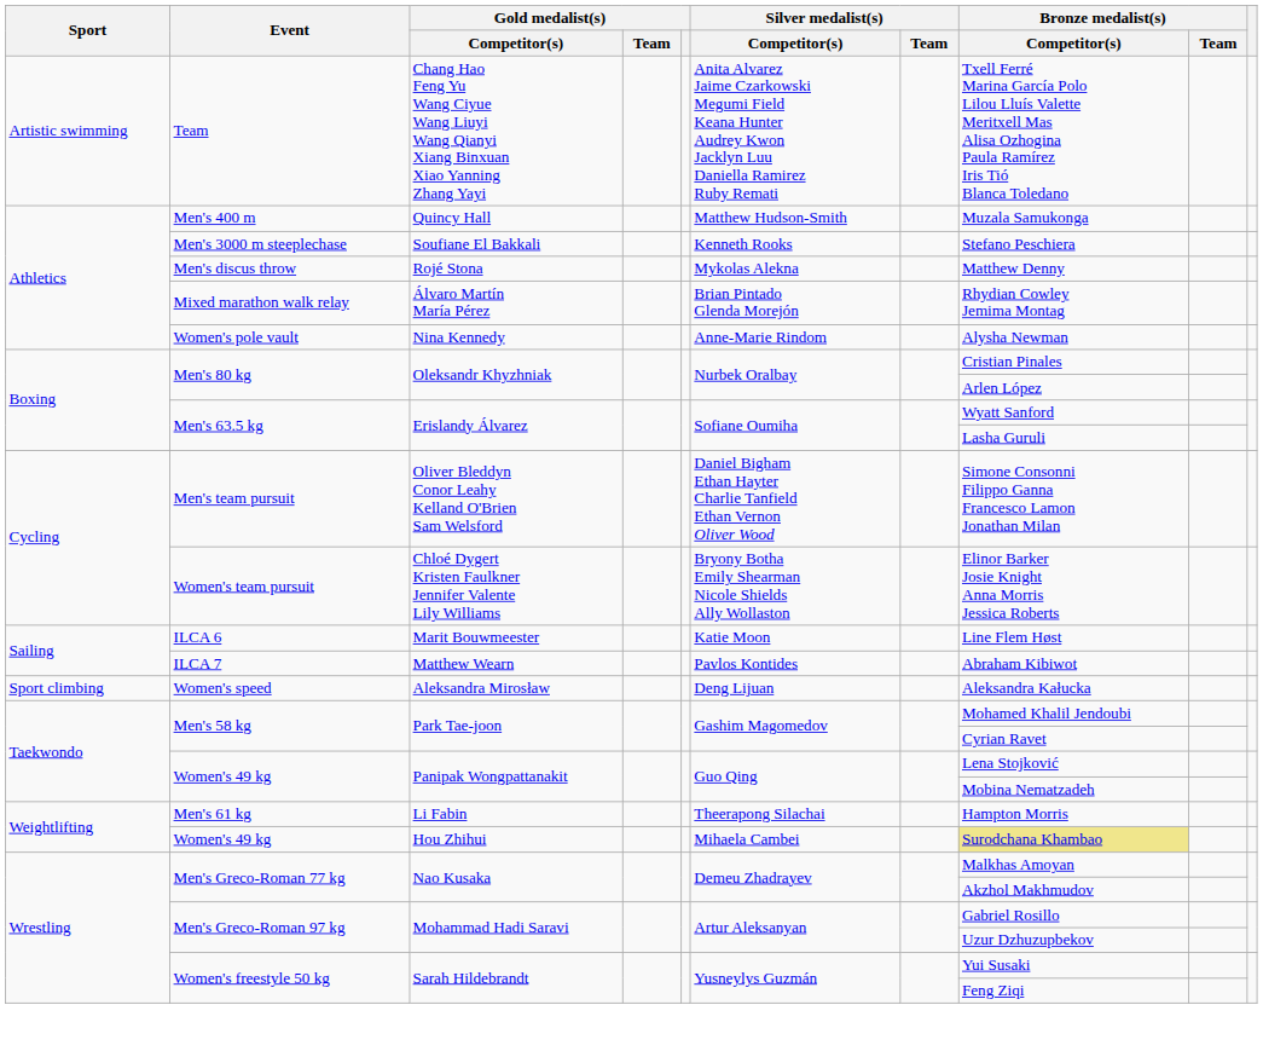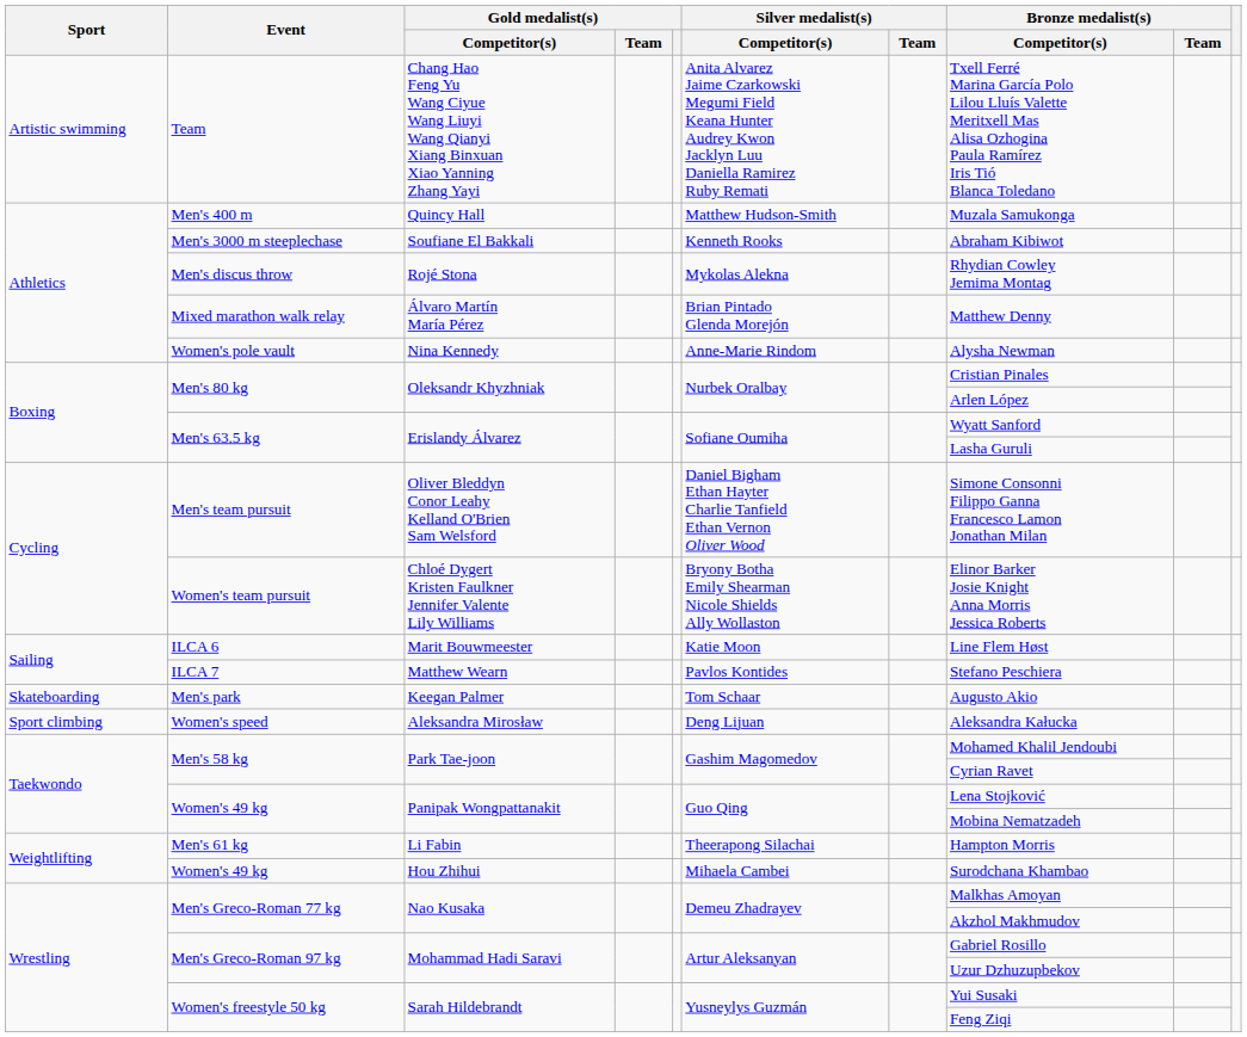 <table class="wikitable" style="width:100%;">
 <tr>
 <th rowspan="2">Sport</th>
 <th rowspan="2">Event</th>
 <th colspan="3">Gold medalist(s)</th>
 <th colspan="2">Silver medalist(s)</th>
 <th colspan="2">Bronze medalist(s)</th>
 <th rowspan="2"></th>
 </tr>
 <tr>
 <th>Competitor(s)</th>
 <th>Team</th>
 <th></th>
 <th>Competitor(s)</th>
 <th>Team</th>
 <th>Competitor(s)</th>
 <th>Team</th>
 </tr>
 <tr>
 <td><a href='#'>Artistic swimming</a></td>
 <td><a href='#'>Team</a></td>
 <td><a href='#'>Chang Hao</a><br><a href='#'>Feng Yu</a><br><a href='#'>Wang Ciyue</a><br><a href='#'>Wang Liuyi</a><br><a href='#'>Wang Qianyi</a><br><a href='#'>Xiang Binxuan</a><br><a href='#'>Xiao Yanning</a><br><a href='#'>Zhang Yayi</a></td>
 <td></td>
 <td></td>
 <td><a href='#'>Anita Alvarez</a><br><a href='#'>Jaime Czarkowski</a><br><a href='#'>Megumi Field</a><br><a href='#'>Keana Hunter</a><br><a href='#'>Audrey Kwon</a><br><a href='#'>Jacklyn Luu</a><br><a href='#'>Daniella Ramirez</a><br><a href='#'>Ruby Remati</a></td>
 <td></td>
 <td><a href='#'>Txell Ferré</a><br><a href='#'>Marina García Polo</a><br><a href='#'>Lilou Lluís Valette</a><br><a href='#'>Meritxell Mas</a><br><a href='#'>Alisa Ozhogina</a><br><a href='#'>Paula Ramírez</a><br><a href='#'>Iris Tió</a><br><a href='#'>Blanca Toledano</a></td>
 <td></td>
 <td></td>
 </tr>
 <tr>
 <td rowspan="5"><a href='#'>Athletics</a></td>
 <td><a href='#'>Men's 400 m</a></td>
 <td><a href='#'>Quincy Hall</a></td>
 <td></td>
 <td></td>
 <td><a href='#'>Matthew Hudson-Smith</a></td>
 <td></td>
 <td><a href='#'>Muzala Samukonga</a></td>
 <td></td>
 <td></td>
 </tr>
 <tr>
 <td><a href='#'>Men's 3000 m steeplechase</a></td>
 <td><a href='#'>Soufiane El Bakkali</a></td>
 <td></td>
 <td></td>
 <td><a href='#'>Kenneth Rooks</a></td>
 <td></td>
-<td><a href='#'>Stefano Peschiera</a></td>
+<td><a href='#'>Abraham Kibiwot</a></td>
 <td></td>
 <td></td>
 </tr>
 <tr>
 <td><a href='#'>Men's discus throw</a></td>
 <td><a href='#'>Rojé Stona</a></td>
 <td></td>
 <td></td>
 <td><a href='#'>Mykolas Alekna</a></td>
 <td></td>
-<td><a href='#'>Matthew Denny</a></td>
+<td><a href='#'>Rhydian Cowley</a> <br> <a href='#'>Jemima Montag</a></td>
 <td></td>
 <td></td>
 </tr>
 <tr>
 <td><a href='#'>Mixed marathon walk relay</a></td>
 <td><a href='#'>Álvaro Martín</a> <br> <a href='#'>María Pérez</a></td>
 <td></td>
 <td></td>
 <td><a href='#'>Brian Pintado</a> <br> <a href='#'>Glenda Morejón</a></td>
 <td></td>
-<td><a href='#'>Rhydian Cowley</a> <br> <a href='#'>Jemima Montag</a></td>
+<td><a href='#'>Matthew Denny</a></td>
 <td></td>
 <td></td>
 </tr>
 <tr>
 <td><a href='#'>Women's pole vault</a></td>
 <td><a href='#'>Nina Kennedy</a></td>
 <td></td>
 <td></td>
 <td><a href='#'>Anne-Marie Rindom</a></td>
 <td></td>
 <td><a href='#'>Alysha Newman</a></td>
 <td></td>
 <td></td>
 </tr>
 <tr>
 <td rowspan="4"><a href='#'>Boxing</a></td>
 <td rowspan="2"><a href='#'>Men's 80 kg</a></td>
 <td rowspan="2"><a href='#'>Oleksandr Khyzhniak</a></td>
 <td rowspan="2"></td>
 <td rowspan="2"></td>
 <td rowspan="2"><a href='#'>Nurbek Oralbay</a></td>
 <td rowspan="2"></td>
 <td><a href='#'>Cristian Pinales</a></td>
 <td></td>
 <td rowspan="2"></td>
 </tr>
 <tr>
 <td><a href='#'>Arlen López</a></td>
 <td></td>
 </tr>
 <tr>
 <td rowspan="2"><a href='#'>Men's 63.5 kg</a></td>
 <td rowspan="2"><a href='#'>Erislandy Álvarez</a></td>
 <td rowspan="2"></td>
 <td rowspan="2"></td>
 <td rowspan="2"><a href='#'>Sofiane Oumiha</a></td>
 <td rowspan="2"></td>
 <td><a href='#'>Wyatt Sanford</a></td>
 <td></td>
 <td rowspan="2"></td>
 </tr>
 <tr>
 <td><a href='#'>Lasha Guruli</a></td>
 <td></td>
 </tr>
 <tr>
 <td rowspan="2"><a href='#'>Cycling</a></td>
 <td><a href='#'>Men's team pursuit</a></td>
 <td><a href='#'>Oliver Bleddyn</a><br><a href='#'>Conor Leahy</a><br><a href='#'>Kelland O'Brien</a><br><a href='#'>Sam Welsford</a></td>
 <td></td>
 <td></td>
 <td><a href='#'>Daniel Bigham</a><br><a href='#'>Ethan Hayter</a><br><a href='#'>Charlie Tanfield</a><br><a href='#'>Ethan Vernon</a><br><em><a href='#'>Oliver Wood</a></em></td>
 <td></td>
 <td><a href='#'>Simone Consonni</a><br><a href='#'>Filippo Ganna</a><br><a href='#'>Francesco Lamon</a><br><a href='#'>Jonathan Milan</a></td>
 <td></td>
 <td></td>
 </tr>
 <tr>
 <td><a href='#'>Women's team pursuit</a></td>
 <td><a href='#'>Chloé Dygert</a><br><a href='#'>Kristen Faulkner</a><br><a href='#'>Jennifer Valente</a><br><a href='#'>Lily Williams</a></td>
 <td></td>
 <td></td>
 <td><a href='#'>Bryony Botha</a><br><a href='#'>Emily Shearman</a><br><a href='#'>Nicole Shields</a><br><a href='#'>Ally Wollaston</a></td>
 <td></td>
 <td><a href='#'>Elinor Barker</a><br><a href='#'>Josie Knight</a><br><a href='#'>Anna Morris</a><br><a href='#'>Jessica Roberts</a></td>
 <td></td>
 <td></td>
 </tr>
 <tr>
 <td rowspan="2"><a href='#'>Sailing</a></td>
 <td><a href='#'>ILCA 6</a></td>
 <td><a href='#'>Marit Bouwmeester</a></td>
 <td></td>
 <td></td>
 <td><a href='#'>Katie Moon</a></td>
 <td></td>
 <td><a href='#'>Line Flem Høst</a></td>
 <td></td>
 <td></td>
 </tr>
 <tr>
 <td><a href='#'>ILCA 7</a></td>
 <td><a href='#'>Matthew Wearn</a></td>
 <td></td>
 <td></td>
 <td><a href='#'>Pavlos Kontides</a></td>
 <td></td>
-<td><a href='#'>Abraham Kibiwot</a></td>
+<td><a href='#'>Stefano Peschiera</a></td>
+<td></td>
+<td></td>
+</tr>
+<tr>
+<td><a href='#'>Skateboarding</a></td>
+<td><a href='#'>Men's park</a></td>
+<td><a href='#'>Keegan Palmer</a></td>
+<td></td>
+<td></td>
+<td><a href='#'>Tom Schaar</a></td>
+<td></td>
+<td><a href='#'>Augusto Akio</a></td>
 <td></td>
 <td></td>
 </tr>
 <tr>
 <td><a href='#'>Sport climbing</a></td>
 <td><a href='#'>Women's speed</a></td>
 <td><a href='#'>Aleksandra Mirosław</a></td>
 <td></td>
 <td></td>
 <td><a href='#'>Deng Lijuan</a></td>
 <td></td>
 <td><a href='#'>Aleksandra Kałucka</a></td>
 <td></td>
 <td></td>
 </tr>
 <tr>
 <td rowspan="4"><a href='#'>Taekwondo</a></td>
 <td rowspan="2"><a href='#'>Men's 58 kg</a></td>
 <td rowspan="2"><a href='#'>Park Tae-joon</a></td>
 <td rowspan="2"></td>
 <td rowspan="2"></td>
 <td rowspan="2"><a href='#'>Gashim Magomedov</a></td>
 <td rowspan="2"></td>
 <td><a href='#'>Mohamed Khalil Jendoubi</a></td>
 <td></td>
 <td rowspan="2"></td>
 </tr>
 <tr>
 <td><a href='#'>Cyrian Ravet</a></td>
 <td></td>
 </tr>
 <tr>
 <td rowspan="2"><a href='#'>Women's 49 kg</a></td>
 <td rowspan="2"><a href='#'>Panipak Wongpattanakit</a></td>
 <td rowspan="2"></td>
 <td rowspan="2"></td>
 <td rowspan="2"><a href='#'>Guo Qing</a></td>
 <td rowspan="2"></td>
 <td><a href='#'>Lena Stojković</a></td>
 <td></td>
 <td rowspan="2"></td>
 </tr>
 <tr>
 <td><a href='#'>Mobina Nematzadeh</a></td>
 <td></td>
 </tr>
 <tr>
 <td rowspan="2"><a href='#'>Weightlifting</a></td>
 <td><a href='#'>Men's 61 kg</a></td>
 <td><a href='#'>Li Fabin</a></td>
 <td></td>
 <td></td>
 <td><a href='#'>Theerapong Silachai</a></td>
 <td></td>
 <td><a href='#'>Hampton Morris</a></td>
 <td></td>
 <td></td>
 </tr>
 <tr>
 <td><a href='#'>Women's 49 kg</a></td>
 <td><a href='#'>Hou Zhihui</a></td>
 <td></td>
 <td></td>
 <td><a href='#'>Mihaela Cambei</a></td>
 <td></td>
-<td style="background: khaki;"><a href='#'>Surodchana Khambao</a></td>
+<td><a href='#'>Surodchana Khambao</a></td>
 <td></td>
 <td></td>
 </tr>
 <tr>
 <td rowspan="6"><a href='#'>Wrestling</a></td>
 <td rowspan="2"><a href='#'>Men's Greco-Roman 77 kg</a></td>
 <td rowspan="2"><a href='#'>Nao Kusaka</a></td>
 <td rowspan="2"></td>
 <td rowspan="2"></td>
 <td rowspan="2"><a href='#'>Demeu Zhadrayev</a></td>
 <td rowspan="2"></td>
 <td><a href='#'>Malkhas Amoyan</a></td>
 <td></td>
 <td rowspan="2"></td>
 </tr>
 <tr>
 <td><a href='#'>Akzhol Makhmudov</a></td>
 <td></td>
 </tr>
 <tr>
 <td rowspan="2"><a href='#'>Men's Greco-Roman 97 kg</a></td>
 <td rowspan="2"><a href='#'>Mohammad Hadi Saravi</a></td>
 <td rowspan="2"></td>
 <td rowspan="2"></td>
 <td rowspan="2"><a href='#'>Artur Aleksanyan</a></td>
 <td rowspan="2"></td>
 <td><a href='#'>Gabriel Rosillo</a></td>
 <td></td>
 <td rowspan="2"></td>
 </tr>
 <tr>
 <td><a href='#'>Uzur Dzhuzupbekov</a></td>
 <td></td>
 </tr>
 <tr>
 <td rowspan="2"><a href='#'>Women's freestyle 50 kg</a></td>
 <td rowspan="2"><a href='#'>Sarah Hildebrandt</a></td>
 <td rowspan="2"></td>
 <td rowspan="2"></td>
 <td rowspan="2"><a href='#'>Yusneylys Guzmán</a></td>
 <td rowspan="2"></td>
 <td><a href='#'>Yui Susaki</a></td>
 <td></td>
 <td rowspan="2"></td>
 </tr>
 <tr>
 <td><a href='#'>Feng Ziqi</a></td>
 <td></td>
 </tr>
 </table>
